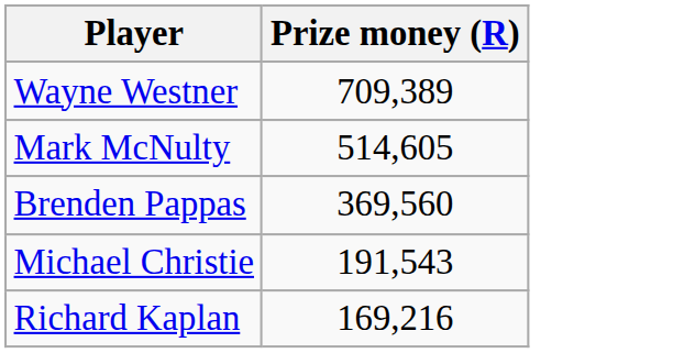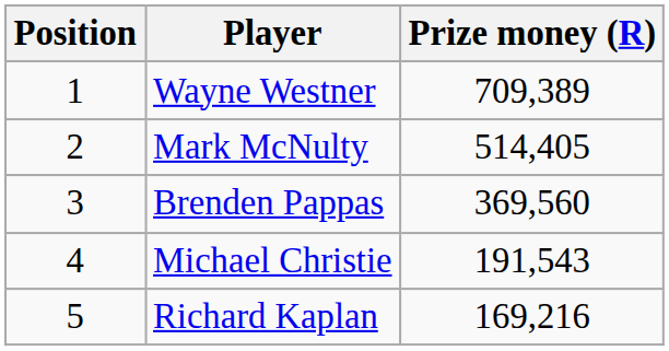 <table class=wikitable>
 <tr>
+<th>Position</th>
 <th>Player</th>
 <th>Prize money (<a href='#'>R</a>)</th>
 </tr>
 <tr>
+<td align=center>1</td>
 <td> <a href='#'>Wayne Westner</a></td>
 <td align=center>709,389</td>
 </tr>
 <tr>
+<td align=center>2</td>
 <td> <a href='#'>Mark McNulty</a></td>
-<td align=center>514,605</td>
+<td align=center>514,405</td>
 </tr>
 <tr>
+<td align=center>3</td>
 <td> <a href='#'>Brenden Pappas</a></td>
 <td align=center>369,560</td>
 </tr>
 <tr>
+<td align=center>4</td>
 <td> <a href='#'>Michael Christie</a></td>
 <td align=center>191,543</td>
 </tr>
 <tr>
+<td align=center>5</td>
 <td> <a href='#'>Richard Kaplan</a></td>
 <td align=center>169,216</td>
 </tr>
 </table>
